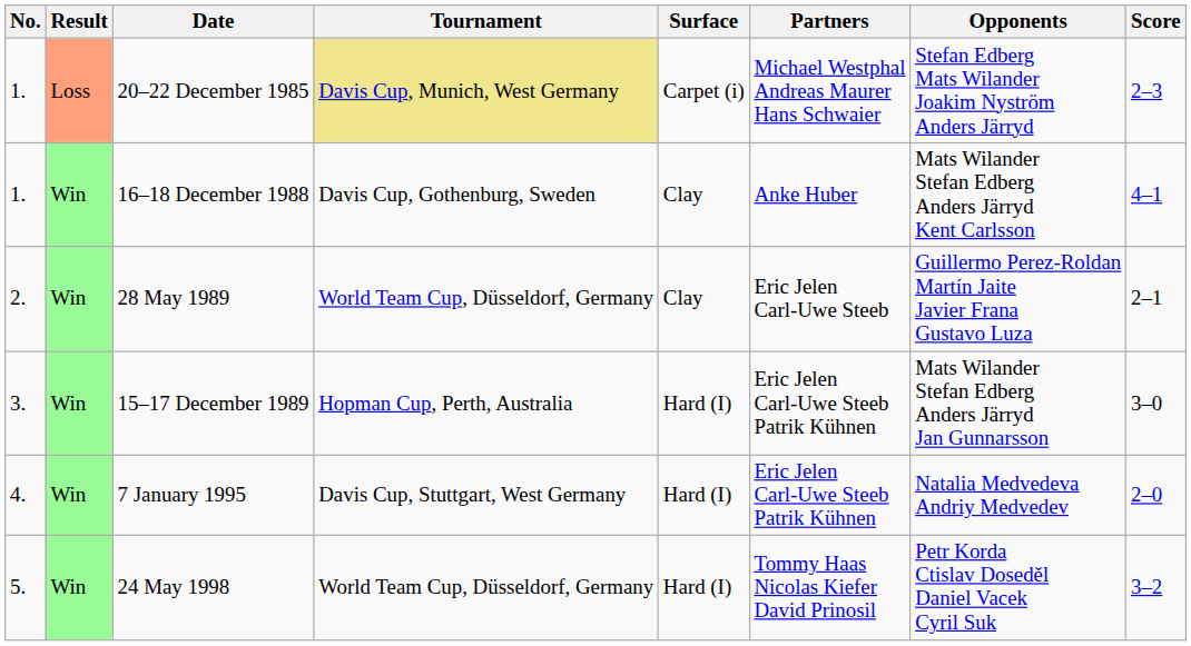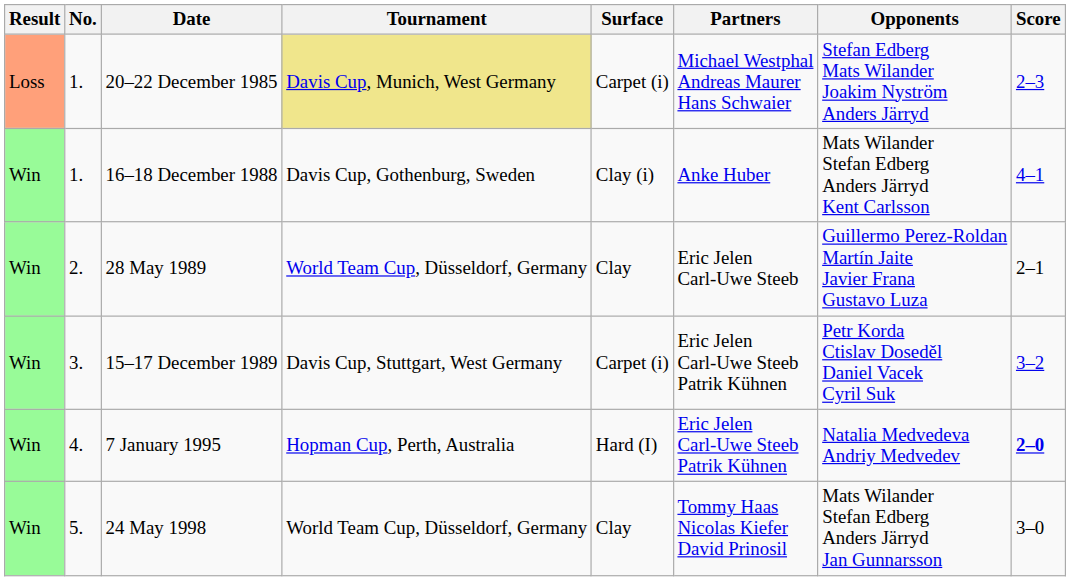 <table class="sortable wikitable">
 <tr>
+<th style="width:40px">Result</th>
 <th>No.</th>
-<th style="width:40px">Result</th>
 <th>Date</th>
 <th>Tournament</th>
 <th>Surface</th>
 <th>Partners</th>
 <th>Opponents</th>
 <th class="unsortable">Score</th>
 </tr>
 <tr>
+<td style="background:#ffa07a;">Loss</td>
 <td>1.</td>
-<td style="background:#ffa07a;">Loss</td>
 <td>20–22 December 1985</td>
 <td style="background: khaki;"><a href='#'>Davis Cup</a>, Munich, West Germany</td>
 <td>Carpet (i)</td>
 <td> <a href='#'>Michael Westphal</a><br> <a href='#'>Andreas Maurer</a><br> <a href='#'>Hans Schwaier</a></td>
 <td> <a href='#'>Stefan Edberg</a><br>  <a href='#'>Mats Wilander</a><br> <a href='#'>Joakim Nyström</a><br> <a href='#'>Anders Järryd</a></td>
 <td><a href='#'>2–3</a></td>
 </tr>
 <tr>
+<td style="background:#98fb98;">Win</td>
 <td>1.</td>
-<td style="background:#98fb98;">Win</td>
 <td>16–18 December 1988</td>
 <td>Davis Cup, Gothenburg, Sweden</td>
-<td>Clay</td>
+<td>Clay (i)</td>
 <td> <a href='#'>Anke Huber</a></td>
 <td> Mats Wilander<br> Stefan Edberg<br> Anders Järryd<br>  <a href='#'>Kent Carlsson</a></td>
 <td><a href='#'>4–1</a></td>
 </tr>
 <tr>
+<td style="background:#98fb98;">Win</td>
 <td>2.</td>
-<td style="background:#98fb98;">Win</td>
 <td>28 May 1989</td>
 <td><a href='#'>World Team Cup</a>, Düsseldorf, Germany</td>
 <td>Clay</td>
 <td> Eric Jelen<br> Carl-Uwe Steeb</td>
 <td> <a href='#'>Guillermo Perez-Roldan</a><br> <a href='#'>Martín Jaite</a><br> <a href='#'>Javier Frana</a><br> <a href='#'>Gustavo Luza</a></td>
 <td>2–1</td>
 </tr>
 <tr>
+<td style="background:#98fb98;">Win</td>
 <td>3.</td>
+<td>15–17 December 1989</td>
+<td>Davis Cup, Stuttgart, West Germany</td>
+<td>Carpet (i)</td>
+<td> Eric Jelen<br>  Carl-Uwe Steeb<br> Patrik Kühnen</td>
+<td> <a href='#'>Petr Korda</a><br> <a href='#'>Ctislav Doseděl</a><br> <a href='#'>Daniel Vacek</a><br> <a href='#'>Cyril Suk</a></td>
+<td><a href='#'>3–2</a></td>
+</tr>
+<tr>
 <td style="background:#98fb98;">Win</td>
-<td>15–17 December 1989</td>
+<td>4.</td>
+<td>7 January 1995</td>
 <td><a href='#'>Hopman Cup</a>, Perth, Australia</td>
 <td>Hard (I)</td>
-<td> Eric Jelen<br>  Carl-Uwe Steeb<br> Patrik Kühnen</td>
+<td> <a href='#'>Eric Jelen</a><br>  <a href='#'>Carl-Uwe Steeb</a><br> <a href='#'>Patrik Kühnen</a></td>
+<td> <a href='#'>Natalia Medvedeva</a><br> <a href='#'>Andriy Medvedev</a></td>
+<td><strong><a href='#'>2–0</a></strong></td>
+</tr>
+<tr>
+<td style="background:#98fb98;">Win</td>
+<td>5.</td>
+<td>24 May 1998</td>
+<td>World Team Cup, Düsseldorf, Germany</td>
+<td>Clay</td>
+<td> <a href='#'>Tommy Haas</a><br> <a href='#'>Nicolas Kiefer</a><br> <a href='#'>David Prinosil</a></td>
 <td> Mats Wilander<br> Stefan Edberg<br> Anders Järryd<br>  <a href='#'>Jan Gunnarsson</a></td>
 <td>3–0</td>
 </tr>
-<tr>
-<td>4.</td>
-<td style="background:#98fb98;">Win</td>
-<td>7 January 1995</td>
-<td>Davis Cup, Stuttgart, West Germany</td>
-<td>Hard (I)</td>
-<td> <a href='#'>Eric Jelen</a><br>  <a href='#'>Carl-Uwe Steeb</a><br> <a href='#'>Patrik Kühnen</a></td>
-<td> <a href='#'>Natalia Medvedeva</a><br> <a href='#'>Andriy Medvedev</a></td>
-<td><a href='#'>2–0</a></td>
-</tr>
-<tr>
-<td>5.</td>
-<td style="background:#98fb98;">Win</td>
-<td>24 May 1998</td>
-<td>World Team Cup, Düsseldorf, Germany</td>
-<td>Hard (I)</td>
-<td> <a href='#'>Tommy Haas</a><br> <a href='#'>Nicolas Kiefer</a><br> <a href='#'>David Prinosil</a></td>
-<td> <a href='#'>Petr Korda</a><br> <a href='#'>Ctislav Doseděl</a><br> <a href='#'>Daniel Vacek</a><br> <a href='#'>Cyril Suk</a></td>
-<td><a href='#'>3–2</a></td>
-</tr>
 </table>
